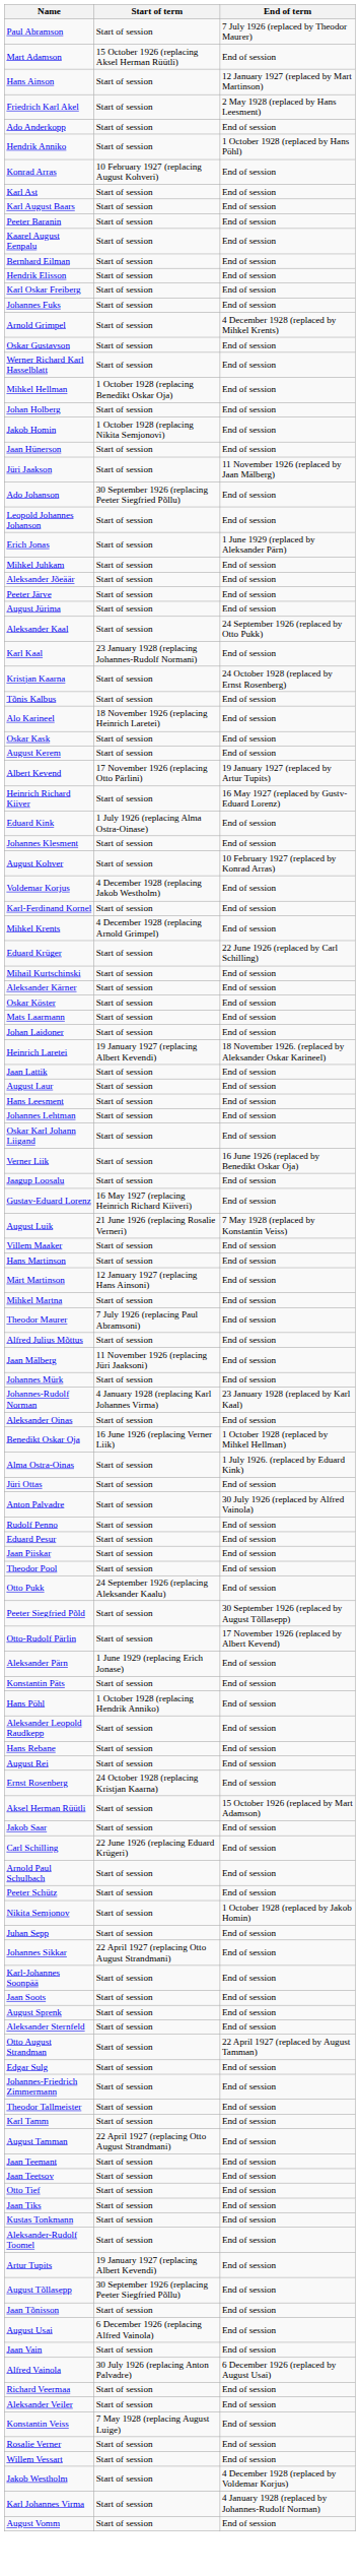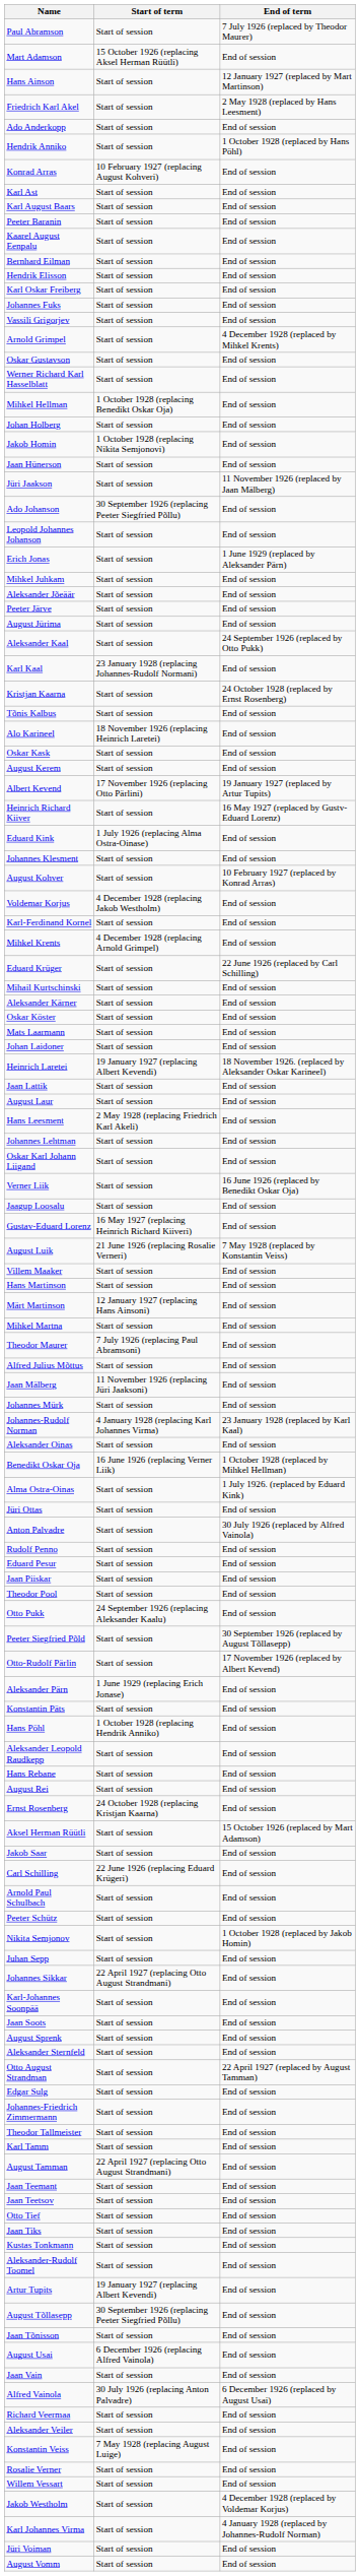 <table class="wikitable">
 <tr>
 <th>Name</th>
 <th>Start of term</th>
 <th>End of term</th>
 </tr>
 <tr>
 <td><a href='#'>Paul Abramson</a></td>
 <td>Start of session</td>
 <td>7 July 1926 (replaced by Theodor Maurer)</td>
 </tr>
 <tr>
 <td><a href='#'>Mart Adamson</a></td>
 <td>15 October 1926 (replacing Aksel Herman Rüütli)</td>
 <td>End of session</td>
 </tr>
 <tr>
 <td><a href='#'>Hans Ainson</a></td>
 <td>Start of session</td>
 <td>12 January 1927 (replaced by Mart Martinson)</td>
 </tr>
 <tr>
 <td><a href='#'>Friedrich Karl Akel</a></td>
 <td>Start of session</td>
 <td>2 May 1928 (replaced by Hans Leesment)</td>
 </tr>
 <tr>
 <td><a href='#'>Ado Anderkopp</a></td>
 <td>Start of session</td>
 <td>End of session</td>
 </tr>
 <tr>
 <td><a href='#'>Hendrik Anniko</a></td>
 <td>Start of session</td>
 <td>1 October 1928 (replaced by Hans Pöhl)</td>
 </tr>
 <tr>
 <td><a href='#'>Konrad Arras</a></td>
 <td>10 February 1927 (replacing August Kohveri)</td>
 <td>End of session</td>
 </tr>
 <tr>
 <td><a href='#'>Karl Ast</a></td>
 <td>Start of session</td>
 <td>End of session</td>
 </tr>
 <tr>
 <td><a href='#'>Karl August Baars</a></td>
 <td>Start of session</td>
 <td>End of session</td>
 </tr>
 <tr>
 <td><a href='#'>Peeter Baranin</a></td>
 <td>Start of session</td>
 <td>End of session</td>
 </tr>
 <tr>
 <td><a href='#'>Kaarel August Eenpalu</a></td>
 <td>Start of session</td>
 <td>End of session</td>
 </tr>
 <tr>
 <td><a href='#'>Bernhard Eilman</a></td>
 <td>Start of session</td>
 <td>End of session</td>
 </tr>
 <tr>
 <td><a href='#'>Hendrik Elisson</a></td>
 <td>Start of session</td>
 <td>End of session</td>
 </tr>
 <tr>
 <td><a href='#'>Karl Oskar Freiberg</a></td>
 <td>Start of session</td>
 <td>End of session</td>
 </tr>
 <tr>
 <td><a href='#'>Johannes Fuks</a></td>
+<td>Start of session</td>
+<td>End of session</td>
+</tr>
+<tr>
+<td><a href='#'>Vassili Grigorjev</a></td>
 <td>Start of session</td>
 <td>End of session</td>
 </tr>
 <tr>
 <td><a href='#'>Arnold Grimpel</a></td>
 <td>Start of session</td>
 <td>4 December 1928 (replaced by Mihkel Krents)</td>
 </tr>
 <tr>
 <td><a href='#'>Oskar Gustavson</a></td>
 <td>Start of session</td>
 <td>End of session</td>
 </tr>
 <tr>
 <td><a href='#'>Werner Richard Karl Hasselblatt</a></td>
 <td>Start of session</td>
 <td>End of session</td>
 </tr>
 <tr>
 <td><a href='#'>Mihkel Hellman</a></td>
 <td>1 October 1928 (replacing Benedikt Oskar Oja)</td>
 <td>End of session</td>
 </tr>
 <tr>
 <td><a href='#'>Johan Holberg</a></td>
 <td>Start of session</td>
 <td>End of session</td>
 </tr>
 <tr>
 <td><a href='#'>Jakob Homin</a></td>
 <td>1 October 1928 (replacing Nikita Semjonovi)</td>
 <td>End of session</td>
 </tr>
 <tr>
 <td><a href='#'>Jaan Hünerson</a></td>
 <td>Start of session</td>
 <td>End of session</td>
 </tr>
 <tr>
 <td><a href='#'>Jüri Jaakson</a></td>
 <td>Start of session</td>
 <td>11 November 1926 (replaced by Jaan Mälberg)</td>
 </tr>
 <tr>
 <td><a href='#'>Ado Johanson</a></td>
 <td>30 September 1926 (replacing Peeter Siegfried Põllu)</td>
 <td>End of session</td>
 </tr>
 <tr>
 <td><a href='#'>Leopold Johannes Johanson</a></td>
 <td>Start of session</td>
 <td>End of session</td>
 </tr>
 <tr>
 <td><a href='#'>Erich Jonas</a></td>
 <td>Start of session</td>
 <td>1 June 1929 (replaced by Aleksander Pärn)</td>
 </tr>
 <tr>
 <td><a href='#'>Mihkel Juhkam</a></td>
 <td>Start of session</td>
 <td>End of session</td>
 </tr>
 <tr>
 <td><a href='#'>Aleksander Jõeäär</a></td>
 <td>Start of session</td>
 <td>End of session</td>
 </tr>
 <tr>
 <td><a href='#'>Peeter Järve</a></td>
 <td>Start of session</td>
 <td>End of session</td>
 </tr>
 <tr>
 <td><a href='#'>August Jürima</a></td>
 <td>Start of session</td>
 <td>End of session</td>
 </tr>
 <tr>
 <td><a href='#'>Aleksander Kaal</a></td>
 <td>Start of session</td>
 <td>24 September 1926 (replaced by Otto Pukk)</td>
 </tr>
 <tr>
 <td><a href='#'>Karl Kaal</a></td>
 <td>23 January 1928 (replacing Johannes-Rudolf Normani)</td>
 <td>End of session</td>
 </tr>
 <tr>
 <td><a href='#'>Kristjan Kaarna</a></td>
 <td>Start of session</td>
 <td>24 October 1928 (replaced by Ernst Rosenberg)</td>
 </tr>
 <tr>
 <td><a href='#'>Tõnis Kalbus</a></td>
 <td>Start of session</td>
 <td>End of session</td>
 </tr>
 <tr>
 <td><a href='#'>Alo Karineel</a></td>
 <td>18 November 1926 (replacing Heinrich Laretei)</td>
 <td>End of session</td>
 </tr>
 <tr>
 <td><a href='#'>Oskar Kask</a></td>
 <td>Start of session</td>
 <td>End of session</td>
 </tr>
 <tr>
 <td><a href='#'>August Kerem</a></td>
 <td>Start of session</td>
 <td>End of session</td>
 </tr>
 <tr>
 <td><a href='#'>Albert Kevend</a></td>
 <td>17 November 1926 (replacing Otto Pärlini)</td>
 <td>19 January 1927 (replaced by Artur Tupits)</td>
 </tr>
 <tr>
 <td><a href='#'>Heinrich Richard Kiiver</a></td>
 <td>Start of session</td>
 <td>16 May 1927 (replaced by Gustv-Eduard Lorenz)</td>
 </tr>
 <tr>
 <td><a href='#'>Eduard Kink</a></td>
 <td>1 July 1926 (replacing Alma Ostra-Oinase)</td>
 <td>End of session</td>
 </tr>
 <tr>
 <td><a href='#'>Johannes Klesment</a></td>
 <td>Start of session</td>
 <td>End of session</td>
 </tr>
 <tr>
 <td><a href='#'>August Kohver</a></td>
 <td>Start of session</td>
 <td>10 February 1927 (replaced by Konrad Arras)</td>
 </tr>
 <tr>
 <td><a href='#'>Voldemar Korjus</a></td>
 <td>4 December 1928 (replacing Jakob Westholm)</td>
 <td>End of session</td>
 </tr>
 <tr>
 <td><a href='#'>Karl-Ferdinand Kornel</a></td>
 <td>Start of session</td>
 <td>End of session</td>
 </tr>
 <tr>
 <td><a href='#'>Mihkel Krents</a></td>
 <td>4 December 1928 (replacing Arnold Grimpel)</td>
 <td>End of session</td>
 </tr>
 <tr>
 <td><a href='#'>Eduard Krüger</a></td>
 <td>Start of session</td>
 <td>22 June 1926 (replaced by Carl Schilling)</td>
 </tr>
 <tr>
 <td><a href='#'>Mihail Kurtschinski</a></td>
 <td>Start of session</td>
 <td>End of session</td>
 </tr>
 <tr>
 <td><a href='#'>Aleksander Kärner</a></td>
 <td>Start of session</td>
 <td>End of session</td>
 </tr>
 <tr>
 <td><a href='#'>Oskar Köster</a></td>
 <td>Start of session</td>
 <td>End of session</td>
 </tr>
 <tr>
 <td><a href='#'>Mats Laarmann</a></td>
 <td>Start of session</td>
 <td>End of session</td>
 </tr>
 <tr>
 <td><a href='#'>Johan Laidoner</a></td>
 <td>Start of session</td>
 <td>End of session</td>
 </tr>
 <tr>
 <td><a href='#'>Heinrich Laretei</a></td>
 <td>19 January 1927 (replacing Albert Kevendi)</td>
 <td>18 November 1926. (replaced by Aleksander Oskar Karineel)</td>
 </tr>
 <tr>
 <td><a href='#'>Jaan Lattik</a></td>
 <td>Start of session</td>
 <td>End of session</td>
 </tr>
 <tr>
 <td><a href='#'>August Laur</a></td>
 <td>Start of session</td>
 <td>End of session</td>
 </tr>
 <tr>
 <td><a href='#'>Hans Leesment</a></td>
-<td>Start of session</td>
+<td>2 May 1928 (replacing Friedrich Karl Akeli)</td>
 <td>End of session</td>
 </tr>
 <tr>
 <td><a href='#'>Johannes Lehtman</a></td>
 <td>Start of session</td>
 <td>End of session</td>
 </tr>
 <tr>
 <td><a href='#'>Oskar Karl Johann Liigand</a></td>
 <td>Start of session</td>
 <td>End of session</td>
 </tr>
 <tr>
 <td><a href='#'>Verner Liik</a></td>
 <td>Start of session</td>
 <td>16 June 1926 (replaced by Benedikt Oskar Oja)</td>
 </tr>
 <tr>
 <td><a href='#'>Jaagup Loosalu</a></td>
 <td>Start of session</td>
 <td>End of session</td>
 </tr>
 <tr>
 <td><a href='#'>Gustav-Eduard Lorenz</a></td>
 <td>16 May 1927 (replacing Heinrich Richard Kiiveri)</td>
 <td>End of session</td>
 </tr>
 <tr>
 <td><a href='#'>August Luik</a></td>
 <td>21 June 1926 (replacing Rosalie Verneri)</td>
 <td>7 May 1928 (replaced by Konstantin Veiss)</td>
 </tr>
 <tr>
 <td><a href='#'>Villem Maaker</a></td>
 <td>Start of session</td>
 <td>End of session</td>
 </tr>
 <tr>
 <td><a href='#'>Hans Martinson</a></td>
 <td>Start of session</td>
 <td>End of session</td>
 </tr>
 <tr>
 <td><a href='#'>Märt Martinson</a></td>
 <td>12 January 1927 (replacing Hans Ainsoni)</td>
 <td>End of session</td>
 </tr>
 <tr>
 <td><a href='#'>Mihkel Martna</a></td>
 <td>Start of session</td>
 <td>End of session</td>
 </tr>
 <tr>
 <td><a href='#'>Theodor Maurer</a></td>
 <td>7 July 1926 (replacing Paul Abramsoni)</td>
 <td>End of session</td>
 </tr>
 <tr>
 <td><a href='#'>Alfred Julius Mõttus</a></td>
 <td>Start of session</td>
 <td>End of session</td>
 </tr>
 <tr>
 <td><a href='#'>Jaan Mälberg</a></td>
 <td>11 November 1926 (replacing Jüri Jaaksoni)</td>
 <td>End of session</td>
 </tr>
 <tr>
 <td><a href='#'>Johannes Mürk</a></td>
 <td>Start of session</td>
 <td>End of session</td>
 </tr>
 <tr>
 <td><a href='#'>Johannes-Rudolf Norman</a></td>
 <td>4 January 1928 (replacing Karl Johannes Virma)</td>
 <td>23 January 1928 (replaced by Karl Kaal)</td>
 </tr>
 <tr>
 <td><a href='#'>Aleksander Oinas</a></td>
 <td>Start of session</td>
 <td>End of session</td>
 </tr>
 <tr>
 <td><a href='#'>Benedikt Oskar Oja</a></td>
 <td>16 June 1926 (replacing Verner Liik)</td>
 <td>1 October 1928 (replaced by Mihkel Hellman)</td>
 </tr>
 <tr>
 <td><a href='#'>Alma Ostra-Oinas</a></td>
 <td>Start of session</td>
 <td>1 July 1926. (replaced by Eduard Kink)</td>
 </tr>
 <tr>
 <td><a href='#'>Jüri Ottas</a></td>
 <td>Start of session</td>
 <td>End of session</td>
 </tr>
 <tr>
 <td><a href='#'>Anton Palvadre</a></td>
 <td>Start of session</td>
 <td>30 July 1926 (replaced by Alfred Vainola)</td>
 </tr>
 <tr>
 <td><a href='#'>Rudolf Penno</a></td>
 <td>Start of session</td>
 <td>End of session</td>
 </tr>
 <tr>
 <td><a href='#'>Eduard Pesur</a></td>
 <td>Start of session</td>
 <td>End of session</td>
 </tr>
 <tr>
 <td><a href='#'>Jaan Piiskar</a></td>
 <td>Start of session</td>
 <td>End of session</td>
 </tr>
 <tr>
 <td><a href='#'>Theodor Pool</a></td>
 <td>Start of session</td>
 <td>End of session</td>
 </tr>
 <tr>
 <td><a href='#'>Otto Pukk</a></td>
 <td>24 September 1926 (replacing Aleksander Kaalu)</td>
 <td>End of session</td>
 </tr>
 <tr>
 <td><a href='#'>Peeter Siegfried Põld</a></td>
 <td>Start of session</td>
 <td>30 September 1926 (replaced by August Tõllasepp)</td>
 </tr>
 <tr>
 <td><a href='#'>Otto-Rudolf Pärlin</a></td>
 <td>Start of session</td>
 <td>17 November 1926 (replaced by Albert Kevend)</td>
 </tr>
 <tr>
 <td><a href='#'>Aleksander Pärn</a></td>
 <td>1 June 1929 (replacing Erich Jonase)</td>
 <td>End of session</td>
 </tr>
 <tr>
 <td><a href='#'>Konstantin Päts</a></td>
 <td>Start of session</td>
 <td>End of session</td>
 </tr>
 <tr>
 <td><a href='#'>Hans Pöhl</a></td>
 <td>1 October 1928 (replacing Hendrik Anniko)</td>
 <td>End of session</td>
 </tr>
 <tr>
 <td><a href='#'>Aleksander Leopold Raudkepp</a></td>
 <td>Start of session</td>
 <td>End of session</td>
 </tr>
 <tr>
 <td><a href='#'>Hans Rebane</a></td>
 <td>Start of session</td>
 <td>End of session</td>
 </tr>
 <tr>
 <td><a href='#'>August Rei</a></td>
 <td>Start of session</td>
 <td>End of session</td>
 </tr>
 <tr>
 <td><a href='#'>Ernst Rosenberg</a></td>
 <td>24 October 1928 (replacing Kristjan Kaarna)</td>
 <td>End of session</td>
 </tr>
 <tr>
 <td><a href='#'>Aksel Herman Rüütli</a></td>
 <td>Start of session</td>
 <td>15 October 1926 (replaced by Mart Adamson)</td>
 </tr>
 <tr>
 <td><a href='#'>Jakob Saar</a></td>
 <td>Start of session</td>
 <td>End of session</td>
 </tr>
 <tr>
 <td><a href='#'>Carl Schilling</a></td>
 <td>22 June 1926 (replacing Eduard Krügeri)</td>
 <td>End of session</td>
 </tr>
 <tr>
 <td><a href='#'>Arnold Paul Schulbach</a></td>
 <td>Start of session</td>
 <td>End of session</td>
 </tr>
 <tr>
 <td><a href='#'>Peeter Schütz</a></td>
 <td>Start of session</td>
 <td>End of session</td>
 </tr>
 <tr>
 <td><a href='#'>Nikita Semjonov</a></td>
 <td>Start of session</td>
 <td>1 October 1928 (replaced by Jakob Homin)</td>
 </tr>
 <tr>
 <td><a href='#'>Juhan Sepp</a></td>
 <td>Start of session</td>
 <td>End of session</td>
 </tr>
 <tr>
 <td><a href='#'>Johannes Sikkar</a></td>
 <td>22 April 1927 (replacing Otto August Strandmani)</td>
 <td>End of session</td>
 </tr>
 <tr>
 <td><a href='#'>Karl-Johannes Soonpää</a></td>
 <td>Start of session</td>
 <td>End of session</td>
 </tr>
 <tr>
 <td><a href='#'>Jaan Soots</a></td>
 <td>Start of session</td>
 <td>End of session</td>
 </tr>
 <tr>
 <td><a href='#'>August Sprenk</a></td>
 <td>Start of session</td>
 <td>End of session</td>
 </tr>
 <tr>
 <td><a href='#'>Aleksander Sternfeld</a></td>
 <td>Start of session</td>
 <td>End of session</td>
 </tr>
 <tr>
 <td><a href='#'>Otto August Strandman</a></td>
 <td>Start of session</td>
 <td>22 April 1927 (replaced by August Tamman)</td>
 </tr>
 <tr>
 <td><a href='#'>Edgar Sulg</a></td>
 <td>Start of session</td>
 <td>End of session</td>
 </tr>
 <tr>
 <td><a href='#'>Johannes-Friedrich Zimmermann</a></td>
 <td>Start of session</td>
 <td>End of session</td>
 </tr>
 <tr>
 <td><a href='#'>Theodor Tallmeister</a></td>
 <td>Start of session</td>
 <td>End of session</td>
 </tr>
 <tr>
 <td><a href='#'>Karl Tamm</a></td>
 <td>Start of session</td>
 <td>End of session</td>
 </tr>
 <tr>
 <td><a href='#'>August Tamman</a></td>
 <td>22 April 1927 (replacing Otto August Strandmani)</td>
 <td>End of session</td>
 </tr>
 <tr>
 <td><a href='#'>Jaan Teemant</a></td>
 <td>Start of session</td>
 <td>End of session</td>
 </tr>
 <tr>
 <td><a href='#'>Jaan Teetsov</a></td>
 <td>Start of session</td>
 <td>End of session</td>
 </tr>
 <tr>
 <td><a href='#'>Otto Tief</a></td>
 <td>Start of session</td>
 <td>End of session</td>
 </tr>
 <tr>
 <td><a href='#'>Jaan Tiks</a></td>
 <td>Start of session</td>
 <td>End of session</td>
 </tr>
 <tr>
 <td><a href='#'>Kustas Tonkmann</a></td>
 <td>Start of session</td>
 <td>End of session</td>
 </tr>
 <tr>
 <td><a href='#'>Aleksander-Rudolf Toomel</a></td>
 <td>Start of session</td>
 <td>End of session</td>
 </tr>
 <tr>
 <td><a href='#'>Artur Tupits</a></td>
 <td>19 January 1927 (replacing Albert Kevendi)</td>
 <td>End of session</td>
 </tr>
 <tr>
 <td><a href='#'>August Tõllasepp</a></td>
 <td>30 September 1926 (replacing Peeter Siegfried Põllu)</td>
 <td>End of session</td>
 </tr>
 <tr>
 <td><a href='#'>Jaan Tõnisson</a></td>
 <td>Start of session</td>
 <td>End of session</td>
 </tr>
 <tr>
 <td><a href='#'>August Usai</a></td>
 <td>6 December 1926 (replacing Alfred Vainola)</td>
 <td>End of session</td>
 </tr>
 <tr>
 <td><a href='#'>Jaan Vain</a></td>
 <td>Start of session</td>
 <td>End of session</td>
 </tr>
 <tr>
 <td><a href='#'>Alfred Vainola</a></td>
 <td>30 July 1926 (replacing Anton Palvadre)</td>
 <td>6 December 1926 (replaced by August Usai)</td>
 </tr>
 <tr>
 <td><a href='#'>Richard Veermaa</a></td>
 <td>Start of session</td>
 <td>End of session</td>
 </tr>
 <tr>
 <td><a href='#'>Aleksander Veiler</a></td>
 <td>Start of session</td>
 <td>End of session</td>
 </tr>
 <tr>
 <td><a href='#'>Konstantin Veiss</a></td>
 <td>7 May 1928 (replacing August Luige)</td>
 <td>End of session</td>
 </tr>
 <tr>
 <td><a href='#'>Rosalie Verner</a></td>
 <td>Start of session</td>
 <td>End of session</td>
 </tr>
 <tr>
 <td><a href='#'>Willem Vessart</a></td>
 <td>Start of session</td>
 <td>End of session</td>
 </tr>
 <tr>
 <td><a href='#'>Jakob Westholm</a></td>
 <td>Start of session</td>
 <td>4 December 1928 (replaced by Voldemar Korjus)</td>
 </tr>
 <tr>
 <td><a href='#'>Karl Johannes Virma</a></td>
 <td>Start of session</td>
 <td>4 January 1928 (replaced by Johannes-Rudolf Norman)</td>
 </tr>
 <tr>
+<td><a href='#'>Jüri Voiman</a></td>
+<td>Start of session</td>
+<td>End of session</td>
+</tr>
+<tr>
 <td><a href='#'>August Vomm</a></td>
 <td>Start of session</td>
 <td>End of session</td>
 </tr>
 </table>
